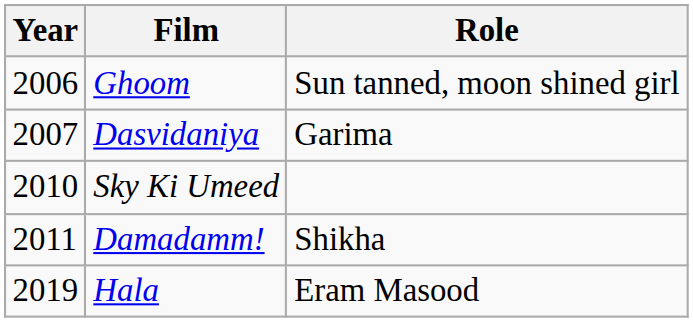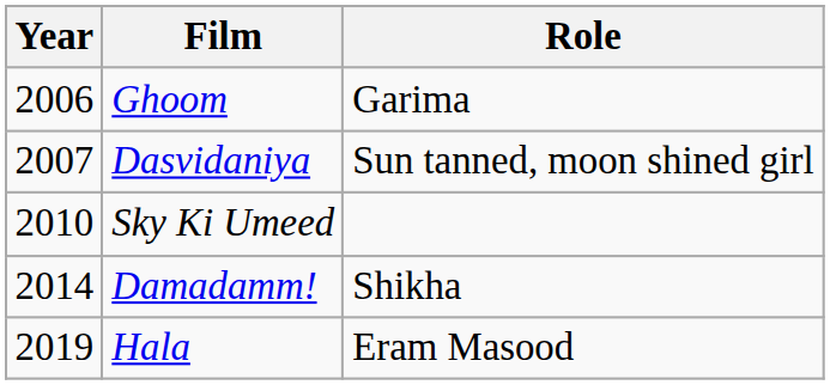 <table class="wikitable">
 <tr>
 <th>Year</th>
 <th>Film</th>
 <th>Role</th>
 </tr>
 <tr>
 <td>2006</td>
 <td><em><a href='#'>Ghoom</a></em></td>
-<td>Sun tanned, moon shined girl</td>
+<td>Garima</td>
 </tr>
 <tr>
 <td>2007</td>
 <td><em><a href='#'>Dasvidaniya</a></em></td>
-<td>Garima</td>
+<td>Sun tanned, moon shined girl</td>
 </tr>
 <tr>
 <td>2010</td>
 <td><em>Sky Ki Umeed</em></td>
 <td></td>
 </tr>
 <tr>
-<td>2011</td>
+<td>2014</td>
 <td><em><a href='#'>Damadamm!</a></em></td>
 <td>Shikha</td>
 </tr>
 <tr>
 <td>2019</td>
 <td><em><a href='#'>Hala</a></em></td>
 <td>Eram Masood</td>
 </tr>
 </table>
